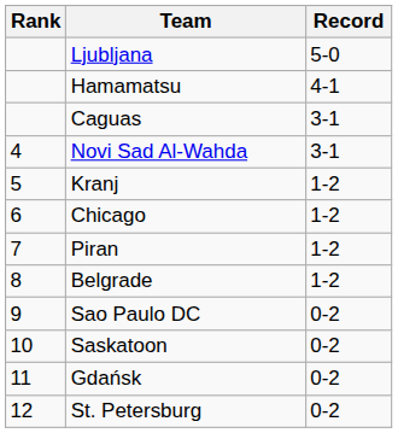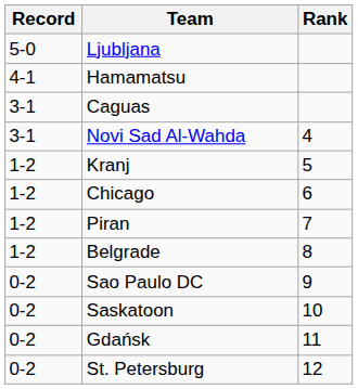 <table class="wikitable">
 <tr>
+<th width=60>Record</th>
+<th width=180>Team</th>
 <th width=40>Rank</th>
-<th width=180>Team</th>
-<th width=60>Record</th>
 </tr>
 <tr bgcolor=>
+<td>5-0</td>
+<td> <a href='#'>Ljubljana</a></td>
 <td></td>
-<td> <a href='#'>Ljubljana</a></td>
-<td>5-0</td>
 </tr>
 <tr bgcolor=>
+<td>4-1</td>
+<td> Hamamatsu</td>
 <td></td>
-<td> Hamamatsu</td>
-<td>4-1</td>
 </tr>
 <tr bgcolor=>
+<td>3-1</td>
+<td> Caguas</td>
 <td></td>
-<td> Caguas</td>
-<td>3-1</td>
 </tr>
 <tr>
+<td>3-1</td>
+<td> <a href='#'>Novi Sad Al-Wahda</a></td>
 <td>4</td>
-<td> <a href='#'>Novi Sad Al-Wahda</a></td>
-<td>3-1</td>
 </tr>
 <tr>
+<td>1-2</td>
+<td> Kranj</td>
 <td>5</td>
-<td> Kranj</td>
-<td>1-2</td>
 </tr>
 <tr>
+<td>1-2</td>
+<td> Chicago</td>
 <td>6</td>
-<td> Chicago</td>
-<td>1-2</td>
 </tr>
 <tr>
+<td>1-2</td>
+<td> Piran</td>
 <td>7</td>
-<td> Piran</td>
-<td>1-2</td>
 </tr>
 <tr>
+<td>1-2</td>
+<td> Belgrade</td>
 <td>8</td>
-<td> Belgrade</td>
-<td>1-2</td>
 </tr>
 <tr>
+<td>0-2</td>
+<td> Sao Paulo DC</td>
 <td>9</td>
-<td> Sao Paulo DC</td>
-<td>0-2</td>
 </tr>
 <tr>
+<td>0-2</td>
+<td> Saskatoon</td>
 <td>10</td>
-<td> Saskatoon</td>
-<td>0-2</td>
 </tr>
 <tr>
+<td>0-2</td>
+<td> Gdańsk</td>
 <td>11</td>
-<td> Gdańsk</td>
-<td>0-2</td>
 </tr>
 <tr>
+<td>0-2</td>
+<td> St. Petersburg</td>
 <td>12</td>
-<td> St. Petersburg</td>
-<td>0-2</td>
 </tr>
 </table>
